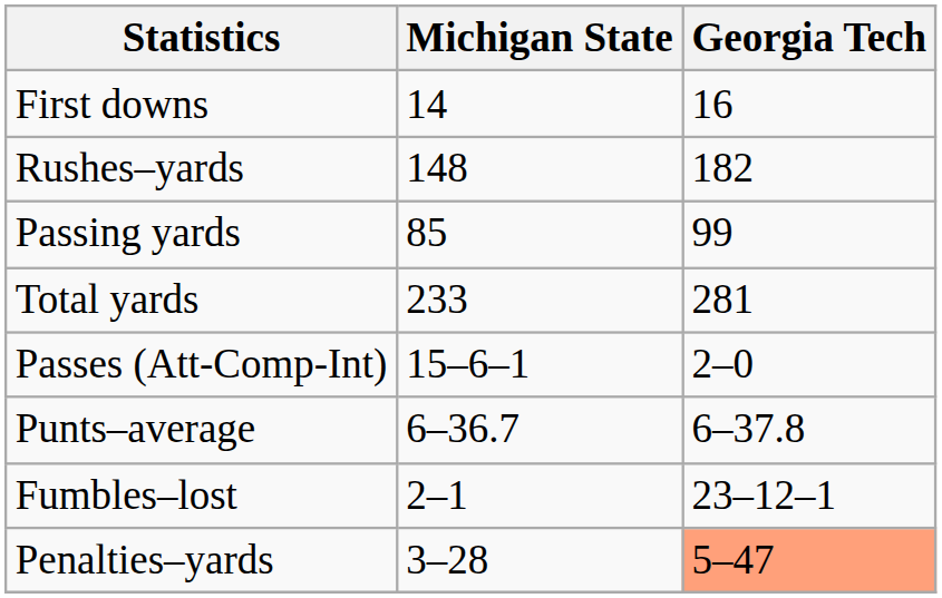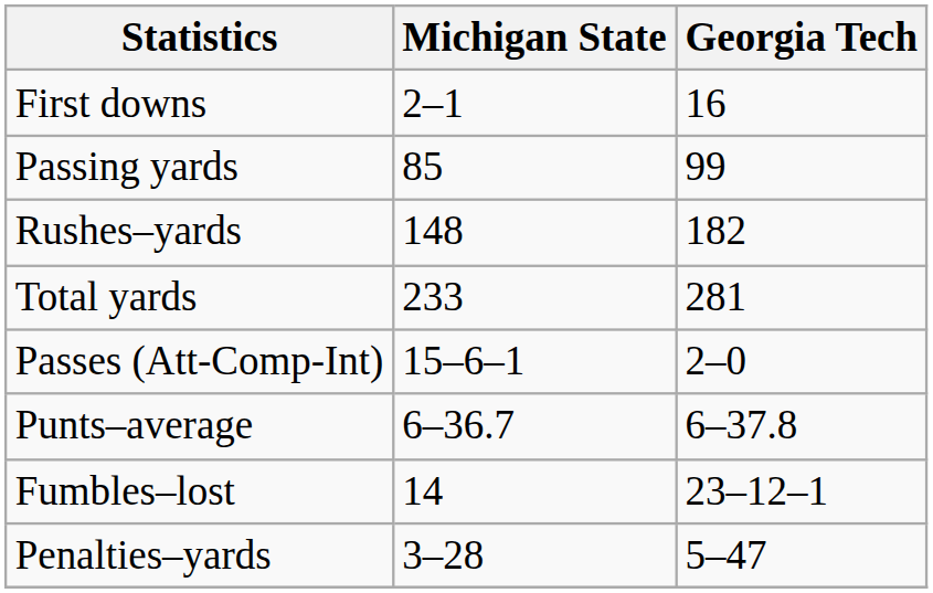 <table class="wikitable">
 <tr>
 <th>Statistics</th>
 <th>Michigan State</th>
 <th>Georgia Tech</th>
 </tr>
 <tr>
 <td>First downs</td>
-<td>14</td>
+<td>2–1</td>
 <td>16</td>
+</tr>
+<tr>
+<td>Passing yards</td>
+<td>85</td>
+<td>99</td>
 </tr>
 <tr>
 <td>Rushes–yards</td>
 <td>148</td>
 <td>182</td>
-</tr>
-<tr>
-<td>Passing yards</td>
-<td>85</td>
-<td>99</td>
 </tr>
 <tr>
 <td>Total yards</td>
 <td>233</td>
 <td>281</td>
 </tr>
 <tr>
 <td>Passes (Att-Comp-Int)</td>
 <td>15–6–1</td>
 <td>2–0</td>
 </tr>
 <tr>
 <td>Punts–average</td>
 <td>6–36.7</td>
 <td>6–37.8</td>
 </tr>
 <tr>
 <td>Fumbles–lost</td>
-<td>2–1</td>
+<td>14</td>
 <td>23–12–1</td>
 </tr>
 <tr>
 <td>Penalties–yards</td>
 <td>3–28</td>
-<td style="background: lightsalmon;">5–47</td>
+<td>5–47</td>
 </tr>
 <tr>
 </tr>
 </table>
